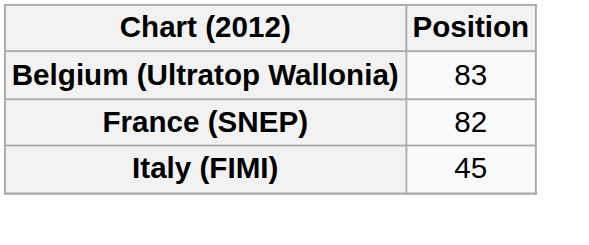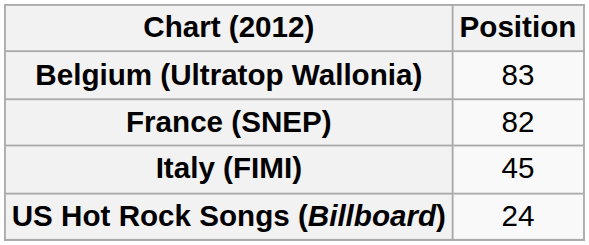 <table class="wikitable plainrowheaders sortable" style="text-align:center;">
 <tr>
 <th>Chart (2012)</th>
 <th>Position</th>
 </tr>
 <tr>
 <th scope="row">Belgium (Ultratop Wallonia)</th>
 <td style="text-align:center;">83</td>
 </tr>
 <tr>
 <th scope="row">France (SNEP)</th>
 <td style="text-align:center;">82</td>
 </tr>
 <tr>
 <th scope="row">Italy (FIMI)</th>
 <td>45</td>
 </tr>
 <tr>
+<th scope="row">US Hot Rock Songs (<em>Billboard</em>)</th>
+<td style="text-align:center;">24</td>
+</tr>
+<tr>
 </tr>
 </table>
